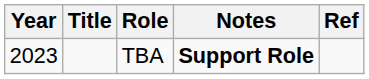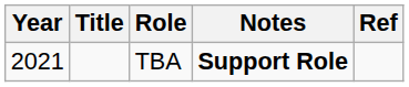 <table class="wikitable">
 <tr>
 <th>Year</th>
 <th>Title</th>
 <th>Role</th>
 <th>Notes</th>
 <th>Ref</th>
 </tr>
 <tr>
-<td>2023</td>
+<td>2021</td>
 <td> </td>
 <td>TBA</td>
 <td><strong>Support Role</strong></td>
 <td></td>
 </tr>
 </table>
